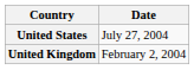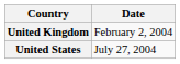 <table class="wikitable plainrowheaders">
 <tr>
 <th>Country</th>
 <th>Date</th>
 </tr>
 <tr>
+<th scope="row">United Kingdom</th>
+<td>February 2, 2004</td>
+</tr>
+<tr>
 <th scope="row">United States</th>
 <td>July 27, 2004</td>
 </tr>
-<tr>
-<th scope="row">United Kingdom</th>
-<td>February 2, 2004</td>
-</tr>
 </table>
